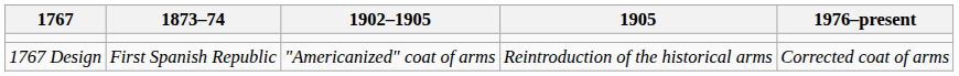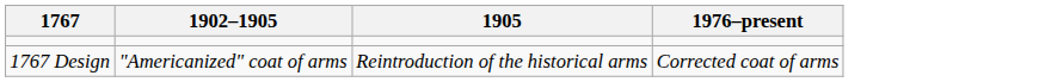 <table class="wikitable">
 <tr>
 <th><strong>1767</strong></th>
-<th><strong>1873–74</strong></th>
 <th><strong>1902–1905</strong></th>
 <th><strong>1905</strong></th>
 <th><strong>1976–present</strong></th>
 </tr>
 <tr>
 <td></td>
 <td></td>
 <td></td>
 <td></td>
-<td></td>
 </tr>
 <tr>
 <td><em>1767 Design</em></td>
-<td><em>First Spanish Republic</em></td>
 <td><em>"Americanized"</em> <em>coat of arms</em></td>
 <td><em>Reintroduction of the</em> <em>historical arms</em></td>
 <td><em>Corrected coat of arms</em></td>
 </tr>
 </table>
